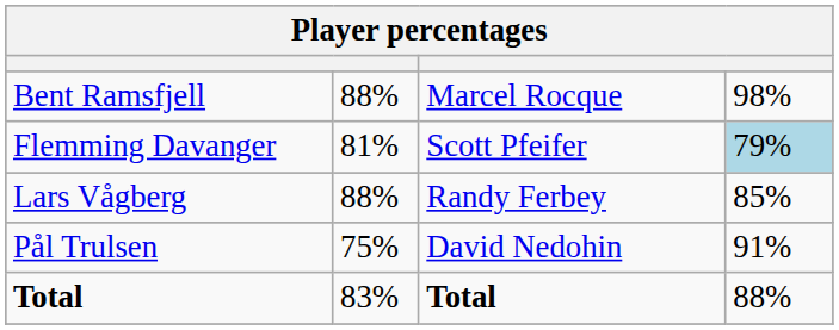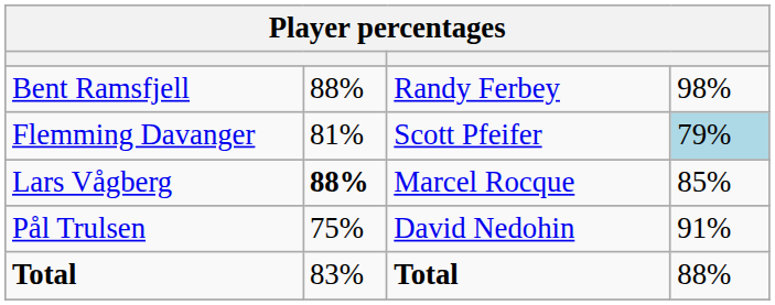 <table class="wikitable">
 <tr>
 <th colspan=4 width=400>Player percentages</th>
 </tr>
 <tr>
 <th colspan=2 width=200></th>
 <th colspan=2 width=200></th>
 </tr>
 <tr>
 <td><a href='#'>Bent Ramsfjell</a></td>
 <td>88%</td>
-<td><a href='#'>Marcel Rocque</a></td>
+<td><a href='#'>Randy Ferbey</a></td>
 <td>98%</td>
 </tr>
 <tr>
 <td><a href='#'>Flemming Davanger</a></td>
 <td>81%</td>
 <td><a href='#'>Scott Pfeifer</a></td>
 <td style="background: lightblue;">79%</td>
 </tr>
 <tr>
 <td><a href='#'>Lars Vågberg</a></td>
-<td>88%</td>
-<td><a href='#'>Randy Ferbey</a></td>
+<td><strong>88%</strong></td>
+<td><a href='#'>Marcel Rocque</a></td>
 <td>85%</td>
 </tr>
 <tr>
 <td><a href='#'>Pål Trulsen</a></td>
 <td>75%</td>
 <td><a href='#'>David Nedohin</a></td>
 <td>91%</td>
 </tr>
 <tr>
 <td><strong>Total</strong></td>
 <td>83%</td>
 <td><strong>Total</strong></td>
 <td>88%</td>
 </tr>
 </table>
